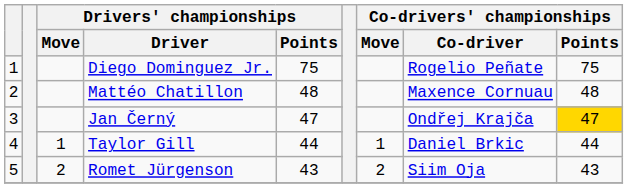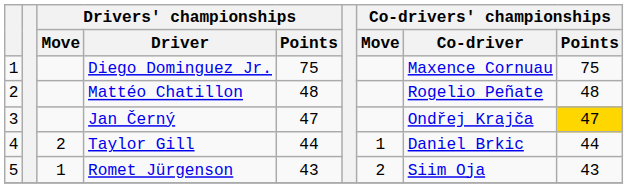 <table class="wikitable" style="font-size:85%;">
 <tr>
 <th rowspan="2"></th>
 <th rowspan="7" style="width:5px;"></th>
 <th colspan="3">Drivers' championships</th>
 <th rowspan="7" style="width:5px;"></th>
 <th colspan="3" nowrap>Co-drivers' championships</th>
 </tr>
 <tr>
 <th>Move</th>
 <th>Driver</th>
 <th>Points</th>
 <th>Move</th>
 <th>Co-driver</th>
 <th>Points</th>
 </tr>
 <tr>
 <td align="center">1</td>
 <td align="center"></td>
 <td><a href='#'>Diego Dominguez Jr.</a></td>
 <td align="center">75</td>
 <td align="center"></td>
-<td><a href='#'>Rogelio Peñate</a></td>
+<td><a href='#'>Maxence Cornuau</a></td>
 <td align="center">75</td>
 </tr>
 <tr>
 <td align="center">2</td>
 <td align="center"></td>
 <td><a href='#'>Mattéo Chatillon</a></td>
 <td align="center">48</td>
 <td align="center"></td>
-<td><a href='#'>Maxence Cornuau</a></td>
+<td><a href='#'>Rogelio Peñate</a></td>
 <td align="center">48</td>
 </tr>
 <tr>
 <td align="center">3</td>
 <td align="center"></td>
 <td><a href='#'>Jan Černý</a></td>
 <td align="center">47</td>
 <td align="center"></td>
 <td><a href='#'>Ondřej Krajča</a></td>
 <td align="center" style="background: gold;">47</td>
 </tr>
 <tr>
 <td align="center">4</td>
-<td align="center"> 1</td>
+<td align="center"> 2</td>
 <td><a href='#'>Taylor Gill</a></td>
 <td align="center">44</td>
 <td align="center"> 1</td>
 <td><a href='#'>Daniel Brkic</a></td>
 <td align="center">44</td>
 </tr>
 <tr>
 <td align="center">5</td>
-<td align="center"> 2</td>
+<td align="center"> 1</td>
 <td><a href='#'>Romet Jürgenson</a></td>
 <td align="center">43</td>
 <td align="center"> 2</td>
 <td><a href='#'>Siim Oja</a></td>
 <td align="center">43</td>
 </tr>
 <tr>
 </tr>
 </table>
